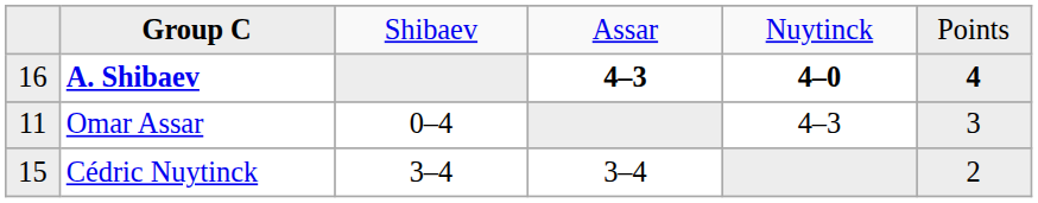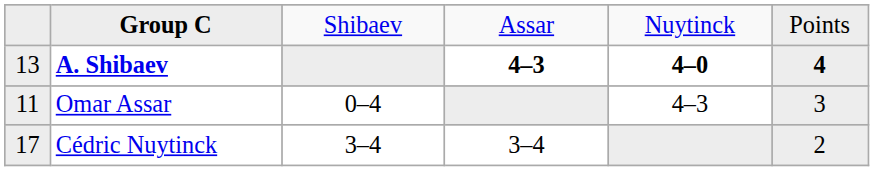 <table class="wikitable" style="font-size:90%">
 <tr style="text-align:center;">
 <td style="background-color:#ededed;" width="20"></td>
 <td style="background-color:#ededed;" width="130" style="text-align:center;"><strong>Group C</strong></td>
 <td width="90"> <a href='#'>Shibaev</a></td>
 <td width="90"> <a href='#'>Assar</a></td>
 <td width="90"> <a href='#'>Nuytinck</a></td>
 <td style="background-color:#ededed;" width="50">Points</td>
 </tr>
 <tr style="text-align:center;background-color:#ffffff;">
-<td style="background-color:#ededed;">16</td>
+<td style="background-color:#ededed;">13</td>
 <td style="text-align:left;"> <strong><a href='#'>A. Shibaev</a></strong></td>
 <td style="background-color:#ededed;"></td>
 <td><strong>4–3</strong></td>
 <td><strong>4–0</strong></td>
 <td style="background-color:#ededed;"><strong>4<em></td>
 </tr>
 <tr style="text-align:center;background-color:#ffffff;">
 <td style="background-color:#ededed;">11</td>
 <td style="text-align:left;"> </strong><a href='#'>Omar Assar</a><strong></td>
 <td>0–4</td>
 <td style="background-color:#ededed;"></td>
 <td></strong>4–3<strong></td>
 <td style="background-color:#ededed;"></strong>3<strong></td>
 </tr>
 <tr style="text-align:center;background-color:#ffffff;">
-<td style="background-color:#ededed;">15</td>
+<td style="background-color:#ededed;">17</td>
 <td style="text-align:left;"> <a href='#'>Cédric Nuytinck</a></td>
 <td>3–4</td>
 <td>3–4</td>
 <td style="background-color:#ededed;"></td>
 <td style="background-color:#ededed;"></strong>2<strong></td>
 </tr>
 </table>
